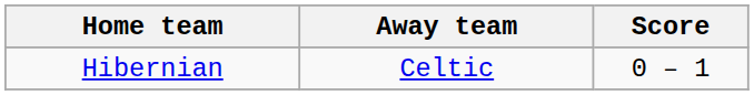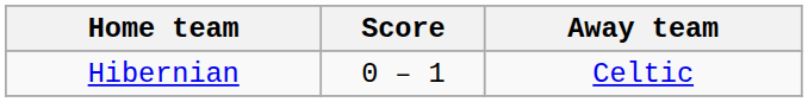 <table class="wikitable" style="text-align: center">
 <tr>
 <th width=140>Home team</th>
+<th width=70>Score</th>
 <th width=140>Away team</th>
-<th width=70>Score</th>
 </tr>
 <tr>
 <td><a href='#'>Hibernian</a></td>
+<td>0 – 1</td>
 <td><a href='#'>Celtic</a></td>
-<td>0 – 1</td>
 </tr>
 </table>
